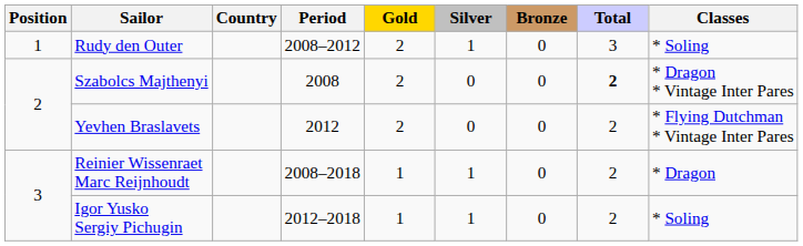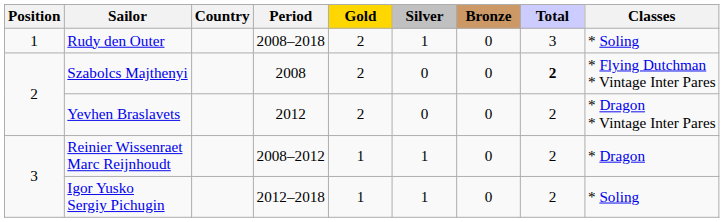 <table class="wikitable">
 <tr>
 <th align=center><strong>Position</strong></th>
 <th align=center><strong>Sailor</strong></th>
 <th align=center><strong>Country</strong></th>
 <th align=center><strong>Period</strong></th>
 <td style="background:gold; width:60px; text-align:center;"><strong>Gold</strong></td>
 <td style="background:silver; width:60px; text-align:center;"><strong>Silver</strong></td>
 <td style="background:#c96; width:60px; text-align:center;"><strong>Bronze</strong></td>
 <td style="background:#ccf; width:60px; text-align:center;"><strong>Total</strong></td>
 <th align=center><strong>Classes</strong></th>
 </tr>
 <tr>
 <td rowspan=1 align=center>1</td>
 <td><a href='#'>Rudy den Outer</a></td>
 <td></td>
-<td align=center>2008–2012</td>
+<td align=center>2008–2018</td>
 <td align=center>2</td>
 <td align=center>1</td>
 <td align=center>0</td>
 <td align=center>3</td>
 <td>* <a href='#'>Soling</a></td>
 </tr>
 <tr>
 <td rowspan=2 align=center>2</td>
 <td><a href='#'>Szabolcs Majthenyi</a></td>
 <td></td>
 <td align=center>2008</td>
 <td align=center>2</td>
 <td align=center>0</td>
 <td align=center>0</td>
 <td align=center><strong>2</strong></td>
-<td>*  <a href='#'>Dragon</a><br>* Vintage Inter Pares</td>
+<td>* <a href='#'>Flying Dutchman</a><br>* Vintage Inter Pares</td>
 </tr>
 <tr>
 <td><a href='#'>Yevhen Braslavets</a></td>
 <td></td>
 <td align=center>2012</td>
 <td align=center>2</td>
 <td align=center>0</td>
 <td align=center>0</td>
 <td align=center>2</td>
-<td>* <a href='#'>Flying Dutchman</a><br>* Vintage Inter Pares</td>
+<td>*  <a href='#'>Dragon</a><br>* Vintage Inter Pares</td>
 </tr>
 <tr>
 <td rowspan=2 align=center>3</td>
 <td><a href='#'>Reinier Wissenraet</a><br><a href='#'>Marc Reijnhoudt</a></td>
 <td></td>
-<td align=center>2008–2018</td>
+<td align=center>2008–2012</td>
 <td align=center>1</td>
 <td align=center>1</td>
 <td align=center>0</td>
 <td align=center>2</td>
 <td>* <a href='#'>Dragon</a></td>
 </tr>
 <tr>
 <td><a href='#'>Igor Yusko</a><br><a href='#'>Sergiy Pichugin</a></td>
 <td></td>
 <td align=center>2012–2018</td>
 <td align=center>1</td>
 <td align=center>1</td>
 <td align=center>0</td>
 <td align=center>2</td>
 <td rowspan=2>* <a href='#'>Soling</a></td>
 </tr>
 </table>
